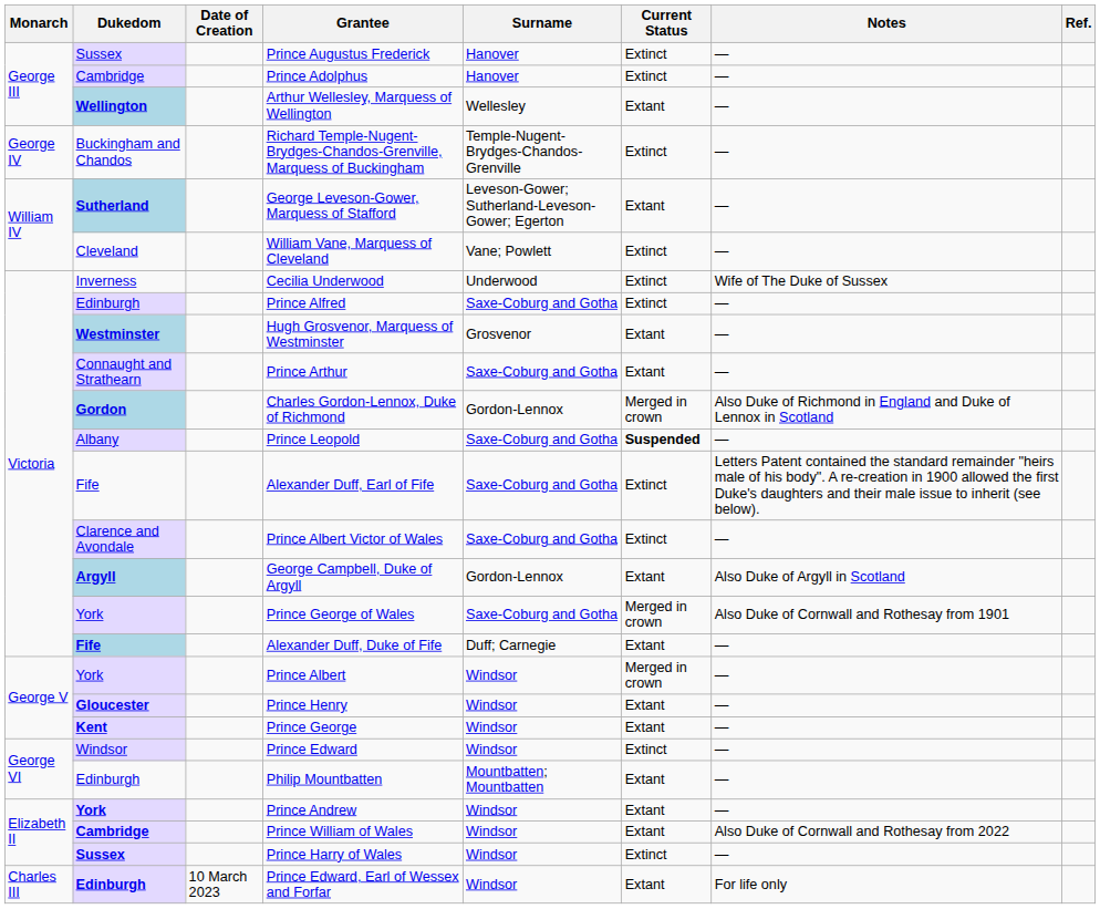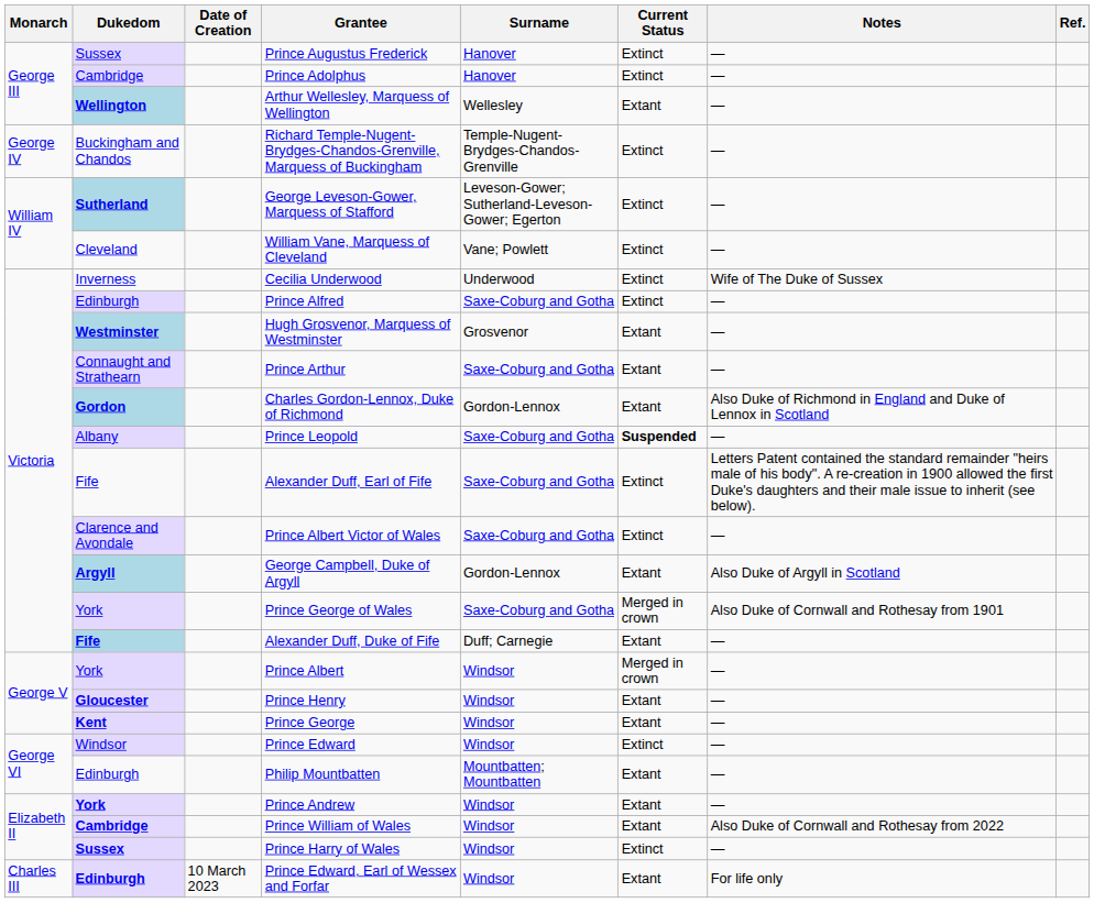 <table class="wikitable sortable">
 <tr>
 <th>Monarch</th>
 <th>Dukedom</th>
 <th>Date of Creation</th>
 <th>Grantee</th>
 <th>Surname</th>
 <th>Current Status</th>
 <th>Notes</th>
 <th class="unsortable"><abbr>Ref.</abbr></th>
 </tr>
 <tr>
 <td rowspan=3><a href='#'>George III</a></td>
 <td style="background:#e3d9ff"><a href='#'>Sussex</a></td>
 <td></td>
 <td><a href='#'>Prince Augustus Frederick</a></td>
 <td><a href='#'>Hanover</a></td>
 <td>Extinct </td>
 <td>—</td>
 <td></td>
 </tr>
 <tr>
 <td style="background:#e3d9ff"><a href='#'>Cambridge</a></td>
 <td></td>
 <td><a href='#'>Prince Adolphus</a></td>
 <td><a href='#'>Hanover</a></td>
 <td>Extinct </td>
 <td>—</td>
 <td></td>
 </tr>
 <tr>
 <td style="background:#ADD8E6"><strong><a href='#'>Wellington</a></strong></td>
 <td></td>
 <td><a href='#'>Arthur Wellesley, Marquess of Wellington</a></td>
 <td>Wellesley</td>
 <td>Extant</td>
 <td>—</td>
 <td></td>
 </tr>
 <tr>
 <td><a href='#'>George IV</a></td>
 <td><a href='#'>Buckingham and Chandos</a></td>
 <td></td>
 <td><a href='#'>Richard Temple-Nugent-Brydges-Chandos-Grenville, Marquess of Buckingham</a></td>
 <td>Temple-Nugent-Brydges-Chandos-Grenville</td>
 <td>Extinct </td>
 <td>—</td>
 <td></td>
 </tr>
 <tr>
 <td rowspan=2><a href='#'>William IV</a></td>
 <td style="background:#ADD8E6"><strong><a href='#'>Sutherland</a></strong></td>
 <td></td>
 <td><a href='#'>George Leveson-Gower, Marquess of Stafford</a></td>
 <td>Leveson-Gower; Sutherland-Leveson-Gower; Egerton</td>
-<td>Extant</td>
+<td>Extinct </td>
 <td>—</td>
 <td></td>
 </tr>
 <tr>
 <td><a href='#'>Cleveland</a></td>
 <td></td>
 <td><a href='#'>William Vane, Marquess of Cleveland</a></td>
 <td>Vane; Powlett</td>
 <td>Extinct </td>
 <td>—</td>
 <td></td>
 </tr>
 <tr>
 <td rowspan=11><a href='#'>Victoria</a></td>
 <td><a href='#'>Inverness</a></td>
 <td></td>
 <td><a href='#'>Cecilia Underwood</a></td>
 <td>Underwood</td>
 <td>Extinct </td>
 <td>Wife of The Duke of Sussex</td>
 <td></td>
 </tr>
 <tr>
 <td style="background:#e3d9ff"><a href='#'>Edinburgh</a></td>
 <td></td>
 <td><a href='#'>Prince Alfred</a></td>
 <td><a href='#'>Saxe-Coburg and Gotha</a></td>
 <td>Extinct </td>
 <td>—</td>
 <td></td>
 </tr>
 <tr>
 <td style="background:#ADD8E6"><strong><a href='#'>Westminster</a></strong></td>
 <td></td>
 <td><a href='#'>Hugh Grosvenor, Marquess of Westminster</a></td>
 <td>Grosvenor</td>
 <td>Extant</td>
 <td>—</td>
 <td></td>
 </tr>
 <tr>
 <td style="background:#e3d9ff"><a href='#'>Connaught and Strathearn</a></td>
 <td></td>
 <td><a href='#'>Prince Arthur</a></td>
 <td><a href='#'>Saxe-Coburg and Gotha</a></td>
 <td>Extant</td>
 <td>—</td>
 <td></td>
 </tr>
 <tr>
 <td style="background:#ADD8E6"><strong><a href='#'>Gordon</a></strong></td>
 <td></td>
 <td><a href='#'>Charles Gordon-Lennox, Duke of Richmond</a></td>
 <td>Gordon-Lennox</td>
-<td>Merged in crown </td>
+<td>Extant</td>
 <td>Also Duke of Richmond in <a href='#'>England</a> and Duke of Lennox in <a href='#'>Scotland</a></td>
 <td></td>
 </tr>
 <tr>
 <td style="background:#e3d9ff"><a href='#'>Albany</a></td>
 <td></td>
 <td><a href='#'>Prince Leopold</a></td>
 <td><a href='#'>Saxe-Coburg and Gotha</a></td>
 <td><strong>Suspended </strong></td>
 <td>—</td>
 <td></td>
 </tr>
 <tr>
 <td><a href='#'>Fife</a></td>
 <td></td>
 <td><a href='#'>Alexander Duff, Earl of Fife</a></td>
 <td><a href='#'>Saxe-Coburg and Gotha</a></td>
 <td>Extinct </td>
 <td>Letters Patent contained the standard remainder "heirs male of his body". A re-creation in 1900 allowed the first Duke's daughters and their male issue to inherit (see below).</td>
 <td></td>
 </tr>
 <tr>
 <td style="background:#e3d9ff"><a href='#'>Clarence and Avondale</a></td>
 <td></td>
 <td><a href='#'>Prince Albert Victor of Wales</a></td>
 <td><a href='#'>Saxe-Coburg and Gotha</a></td>
 <td>Extinct </td>
 <td>—</td>
 <td></td>
 </tr>
 <tr>
 <td style="background:#ADD8E6"><strong><a href='#'>Argyll</a></strong></td>
 <td></td>
 <td><a href='#'>George Campbell, Duke of Argyll</a></td>
 <td>Gordon-Lennox</td>
 <td>Extant</td>
 <td>Also Duke of Argyll in <a href='#'>Scotland</a></td>
 <td></td>
 </tr>
 <tr>
 <td style="background:#e3d9ff"><a href='#'>York</a></td>
 <td></td>
 <td><a href='#'>Prince George of Wales</a></td>
 <td><a href='#'>Saxe-Coburg and Gotha</a></td>
 <td>Merged in crown </td>
 <td>Also Duke of Cornwall and Rothesay from 1901</td>
 <td></td>
 </tr>
 <tr>
 <td style="background:#ADD8E6"><strong><a href='#'>Fife</a></strong></td>
 <td></td>
 <td><a href='#'>Alexander Duff, Duke of Fife</a></td>
 <td>Duff; Carnegie</td>
 <td>Extant</td>
 <td>—</td>
 <td></td>
 </tr>
 <tr>
 <td rowspan=3><a href='#'>George V</a></td>
 <td style="background:#e3d9ff"><a href='#'>York</a></td>
 <td></td>
 <td><a href='#'>Prince Albert</a></td>
 <td><a href='#'>Windsor</a></td>
 <td>Merged in crown </td>
 <td>—</td>
 <td></td>
 </tr>
 <tr>
 <td style="background:#e3d9ff"><strong><a href='#'>Gloucester</a></strong></td>
 <td></td>
 <td><a href='#'>Prince Henry</a></td>
 <td><a href='#'>Windsor</a></td>
 <td>Extant</td>
 <td>—</td>
 <td></td>
 </tr>
 <tr>
 <td style="background:#e3d9ff"><strong><a href='#'>Kent</a></strong></td>
 <td></td>
 <td><a href='#'>Prince George</a></td>
 <td><a href='#'>Windsor</a></td>
 <td>Extant</td>
 <td>—</td>
 <td></td>
 </tr>
 <tr>
 <td rowspan=2><a href='#'>George VI</a></td>
 <td style="background:#e3d9ff"><a href='#'>Windsor</a></td>
 <td></td>
 <td><a href='#'>Prince Edward</a></td>
 <td><a href='#'>Windsor</a></td>
 <td>Extinct </td>
 <td>—</td>
 <td></td>
 </tr>
 <tr>
 <td><a href='#'>Edinburgh</a></td>
 <td></td>
 <td><a href='#'>Philip Mountbatten</a></td>
 <td><a href='#'>Mountbatten</a>; <a href='#'>Mountbatten</a></td>
 <td>Extant</td>
 <td>—</td>
 <td></td>
 </tr>
 <tr>
 <td rowspan=3><a href='#'>Elizabeth II</a></td>
 <td style="background:#e3d9ff"><strong><a href='#'>York</a></strong></td>
 <td></td>
 <td><a href='#'>Prince Andrew</a></td>
 <td><a href='#'>Windsor</a></td>
 <td>Extant</td>
 <td>—</td>
 <td></td>
 </tr>
 <tr>
 <td style="background:#e3d9ff"><strong><a href='#'>Cambridge</a></strong></td>
 <td></td>
 <td><a href='#'>Prince William of Wales</a></td>
 <td><a href='#'>Windsor</a></td>
 <td>Extant</td>
 <td>Also Duke of Cornwall and Rothesay from 2022</td>
 <td></td>
 </tr>
 <tr>
 <td style="background:#e3d9ff"><strong><a href='#'>Sussex</a></strong></td>
 <td></td>
 <td><a href='#'>Prince Harry of Wales</a></td>
 <td><a href='#'>Windsor</a></td>
 <td>Extinct </td>
 <td>—</td>
 <td></td>
 </tr>
 <tr>
 <td><a href='#'>Charles III</a></td>
 <td style="background:#e3d9ff"><strong><a href='#'>Edinburgh</a></strong></td>
 <td>10 March 2023</td>
 <td><a href='#'>Prince Edward, Earl of Wessex and Forfar</a></td>
 <td><a href='#'>Windsor</a></td>
 <td>Extant</td>
 <td>For life only</td>
 <td></td>
 </tr>
 </table>
